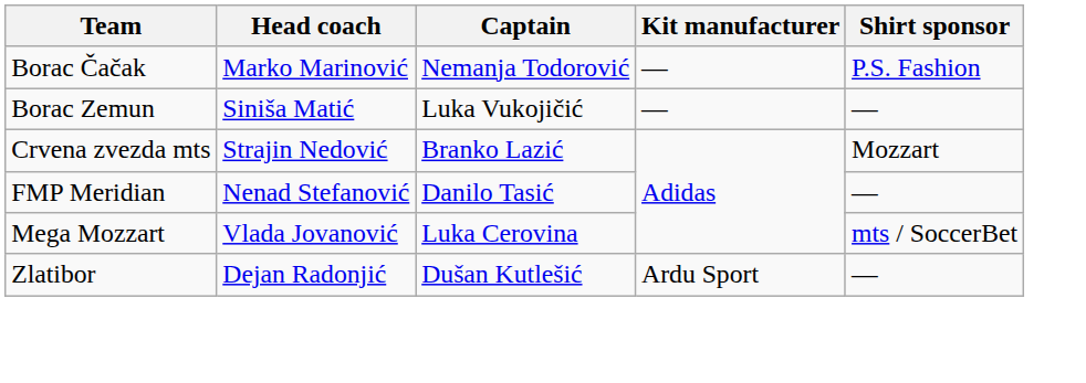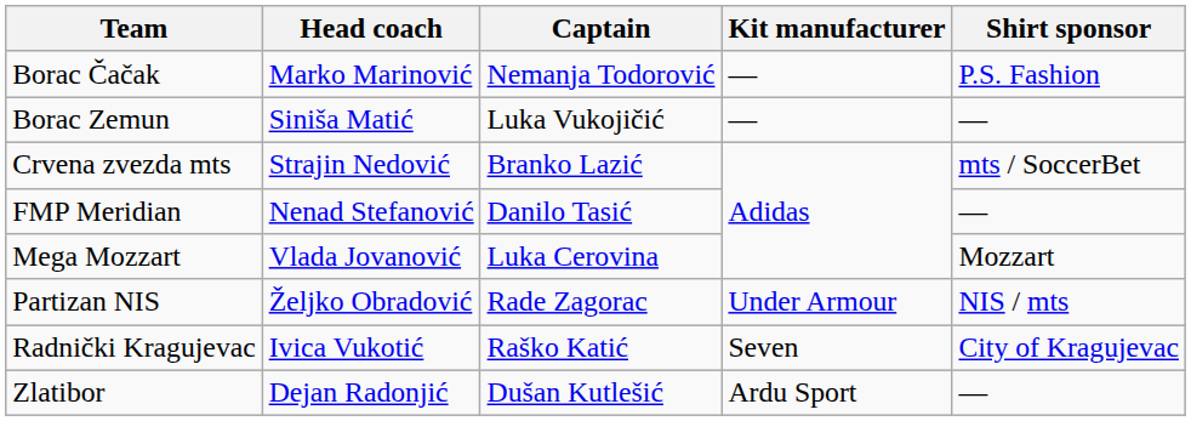 <table class="wikitable">
 <tr>
 <th>Team</th>
 <th>Head coach</th>
 <th>Captain</th>
 <th>Kit manufacturer</th>
 <th>Shirt sponsor</th>
 </tr>
 <tr>
 <td>Borac Čačak</td>
 <td> <a href='#'>Marko Marinović</a></td>
 <td> <a href='#'>Nemanja Todorović</a></td>
 <td>—</td>
 <td><a href='#'>P.S. Fashion</a></td>
 </tr>
 <tr>
 <td>Borac Zemun</td>
 <td> <a href='#'>Siniša Matić</a></td>
 <td> Luka Vukojičić</td>
 <td>—</td>
 <td>—</td>
 </tr>
 <tr>
 <td>Crvena zvezda mts</td>
 <td> <a href='#'>Strajin Nedović</a></td>
 <td> <a href='#'>Branko Lazić</a></td>
 <td rowspan=3><a href='#'>Adidas</a></td>
-<td>Mozzart</td>
+<td><a href='#'>mts</a> / SoccerBet</td>
 </tr>
 <tr>
 <td>FMP Meridian</td>
 <td> <a href='#'>Nenad Stefanović</a></td>
 <td> <a href='#'>Danilo Tasić</a></td>
 <td>—</td>
 </tr>
 <tr>
 <td>Mega Mozzart</td>
 <td> <a href='#'>Vlada Jovanović</a></td>
 <td> <a href='#'>Luka Cerovina</a></td>
-<td><a href='#'>mts</a> / SoccerBet</td>
+<td>Mozzart</td>
+</tr>
+<tr>
+<td>Partizan NIS</td>
+<td> <a href='#'>Željko Obradović</a></td>
+<td> <a href='#'>Rade Zagorac</a></td>
+<td><a href='#'>Under Armour</a></td>
+<td><a href='#'>NIS</a> / <a href='#'>mts</a></td>
+</tr>
+<tr>
+<td>Radnički Kragujevac</td>
+<td> <a href='#'>Ivica Vukotić</a></td>
+<td> <a href='#'>Raško Katić</a></td>
+<td>Seven</td>
+<td><a href='#'>City of Kragujevac</a></td>
 </tr>
 <tr>
 <td>Zlatibor</td>
 <td> <a href='#'>Dejan Radonjić</a></td>
 <td> <a href='#'>Dušan Kutlešić</a></td>
 <td>Ardu Sport</td>
 <td>—</td>
 </tr>
 </table>
